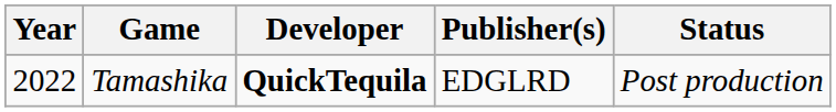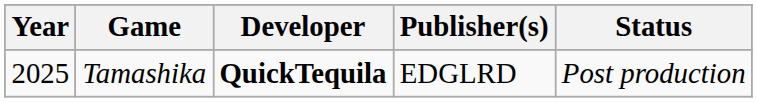 <table class="wikitable sortable">
 <tr>
 <th>Year</th>
 <th>Game</th>
 <th>Developer</th>
 <th>Publisher(s)</th>
 <th>Status</th>
 </tr>
 <tr>
-<td style="text-align:left">2022</td>
+<td style="text-align:left">2025</td>
 <td scope="row" style="text-align:left"><em>Tamashika</em></td>
 <td><strong>QuickTequila</strong></td>
 <td>EDGLRD</td>
 <td><em>Post production</em></td>
 </tr>
 </table>
